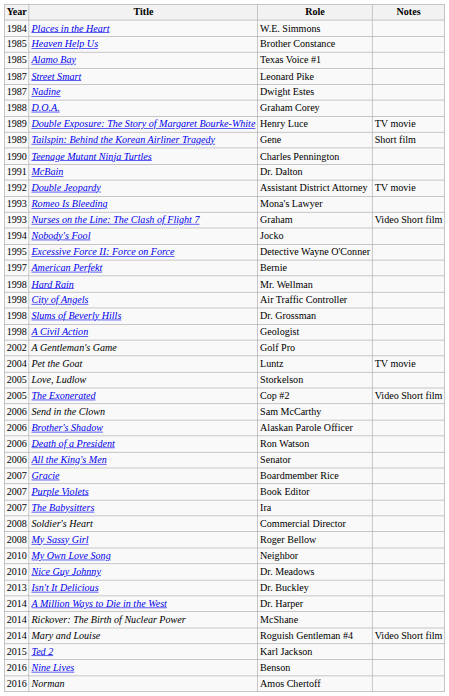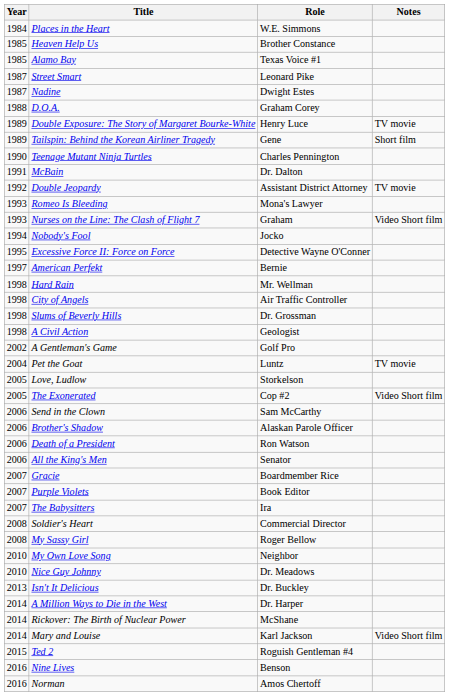 <table class="wikitable sortable">
 <tr>
 <th>Year</th>
 <th>Title</th>
 <th>Role</th>
 <th class="unsortable">Notes</th>
 </tr>
 <tr>
 <td>1984</td>
 <td><em><a href='#'>Places in the Heart</a></em></td>
 <td>W.E. Simmons</td>
 <td></td>
 </tr>
 <tr>
 <td>1985</td>
 <td><em><a href='#'>Heaven Help Us</a></em></td>
 <td>Brother Constance</td>
 <td></td>
 </tr>
 <tr>
 <td>1985</td>
 <td><em><a href='#'>Alamo Bay</a></em></td>
 <td>Texas Voice #1</td>
 <td></td>
 </tr>
 <tr>
 <td>1987</td>
 <td><em><a href='#'>Street Smart</a></em></td>
 <td>Leonard Pike</td>
 <td></td>
 </tr>
 <tr>
 <td>1987</td>
 <td><em><a href='#'>Nadine</a></em></td>
 <td>Dwight Estes</td>
 <td></td>
 </tr>
 <tr>
 <td>1988</td>
 <td><em><a href='#'>D.O.A.</a></em></td>
 <td>Graham Corey</td>
 <td></td>
 </tr>
 <tr>
 <td>1989</td>
 <td><em><a href='#'>Double Exposure: The Story of Margaret Bourke-White</a></em></td>
 <td>Henry Luce</td>
 <td>TV movie</td>
 </tr>
 <tr>
 <td>1989</td>
 <td><em><a href='#'>Tailspin: Behind the Korean Airliner Tragedy</a></em></td>
 <td>Gene</td>
 <td>Short film</td>
 </tr>
 <tr>
 <td>1990</td>
 <td><em><a href='#'>Teenage Mutant Ninja Turtles</a></em></td>
 <td>Charles Pennington</td>
 <td></td>
 </tr>
 <tr>
 <td>1991</td>
 <td><em><a href='#'>McBain</a></em></td>
 <td>Dr. Dalton</td>
 <td></td>
 </tr>
 <tr>
 <td>1992</td>
 <td><em><a href='#'>Double Jeopardy</a></em></td>
 <td>Assistant District Attorney</td>
 <td>TV movie</td>
 </tr>
 <tr>
 <td>1993</td>
 <td><em><a href='#'>Romeo Is Bleeding</a></em></td>
 <td>Mona's Lawyer</td>
 <td></td>
 </tr>
 <tr>
 <td>1993</td>
 <td><em><a href='#'>Nurses on the Line: The Clash of Flight 7</a></em></td>
 <td>Graham</td>
 <td>Video Short film</td>
 </tr>
 <tr>
 <td>1994</td>
 <td><em><a href='#'>Nobody's Fool</a></em></td>
 <td>Jocko</td>
 <td></td>
 </tr>
 <tr>
 <td>1995</td>
 <td><em><a href='#'>Excessive Force II: Force on Force</a></em></td>
 <td>Detective Wayne O'Conner</td>
 <td></td>
 </tr>
 <tr>
 <td>1997</td>
 <td><em><a href='#'>American Perfekt</a></em></td>
 <td>Bernie</td>
 <td></td>
 </tr>
 <tr>
 <td>1998</td>
 <td><em><a href='#'>Hard Rain</a></em></td>
 <td>Mr. Wellman</td>
 <td></td>
 </tr>
 <tr>
 <td>1998</td>
 <td><em><a href='#'>City of Angels</a></em></td>
 <td>Air Traffic Controller</td>
 <td></td>
 </tr>
 <tr>
 <td>1998</td>
 <td><em><a href='#'>Slums of Beverly Hills</a></em></td>
 <td>Dr. Grossman</td>
 <td></td>
 </tr>
 <tr>
 <td>1998</td>
 <td><em><a href='#'>A Civil Action</a></em></td>
 <td>Geologist</td>
 <td></td>
 </tr>
 <tr>
 <td>2002</td>
 <td><em>A Gentleman's Game</em></td>
 <td>Golf Pro</td>
 <td></td>
 </tr>
 <tr>
 <td>2004</td>
 <td><em>Pet the Goat</em></td>
 <td>Luntz</td>
 <td>TV movie</td>
 </tr>
 <tr>
 <td>2005</td>
 <td><em>Love, Ludlow</em></td>
 <td>Storkelson</td>
 <td></td>
 </tr>
 <tr>
 <td>2005</td>
 <td><em><a href='#'>The Exonerated</a></em></td>
 <td>Cop #2</td>
 <td>Video Short film</td>
 </tr>
 <tr>
 <td>2006</td>
 <td><em>Send in the Clown</em></td>
 <td>Sam McCarthy</td>
 <td></td>
 </tr>
 <tr>
 <td>2006</td>
 <td><em><a href='#'>Brother's Shadow</a></em></td>
 <td>Alaskan Parole Officer</td>
 <td></td>
 </tr>
 <tr>
 <td>2006</td>
 <td><em><a href='#'>Death of a President</a></em></td>
 <td>Ron Watson</td>
 <td></td>
 </tr>
 <tr>
 <td>2006</td>
 <td><em><a href='#'>All the King's Men</a></em></td>
 <td>Senator</td>
 <td></td>
 </tr>
 <tr>
 <td>2007</td>
 <td><em><a href='#'>Gracie</a></em></td>
 <td>Boardmember Rice</td>
 <td></td>
 </tr>
 <tr>
 <td>2007</td>
 <td><em><a href='#'>Purple Violets</a></em></td>
 <td>Book Editor</td>
 <td></td>
 </tr>
 <tr>
 <td>2007</td>
 <td><em><a href='#'>The Babysitters</a></em></td>
 <td>Ira</td>
 <td></td>
 </tr>
 <tr>
 <td>2008</td>
 <td><em>Soldier's Heart</em></td>
 <td>Commercial Director</td>
 <td></td>
 </tr>
 <tr>
 <td>2008</td>
 <td><em><a href='#'>My Sassy Girl</a></em></td>
 <td>Roger Bellow</td>
 <td></td>
 </tr>
 <tr>
 <td>2010</td>
 <td><em><a href='#'>My Own Love Song</a></em></td>
 <td>Neighbor</td>
 <td></td>
 </tr>
 <tr>
 <td>2010</td>
 <td><em><a href='#'>Nice Guy Johnny</a></em></td>
 <td>Dr. Meadows</td>
 <td></td>
 </tr>
 <tr>
 <td>2013</td>
 <td><em><a href='#'>Isn't It Delicious</a></em></td>
 <td>Dr. Buckley</td>
 <td></td>
 </tr>
 <tr>
 <td>2014</td>
 <td><em><a href='#'>A Million Ways to Die in the West</a></em></td>
 <td>Dr. Harper</td>
 <td></td>
 </tr>
 <tr>
 <td>2014</td>
 <td><em>Rickover: The Birth of Nuclear Power</em></td>
 <td>McShane</td>
 <td></td>
 </tr>
 <tr>
 <td>2014</td>
 <td><em>Mary and Louise</em></td>
-<td>Roguish Gentleman #4</td>
+<td>Karl Jackson</td>
 <td>Video Short film</td>
 </tr>
 <tr>
 <td>2015</td>
 <td><em><a href='#'>Ted 2</a></em></td>
-<td>Karl Jackson</td>
+<td>Roguish Gentleman #4</td>
 <td></td>
 </tr>
 <tr>
 <td>2016</td>
 <td><em><a href='#'>Nine Lives</a></em></td>
 <td>Benson</td>
 <td></td>
 </tr>
 <tr>
 <td>2016</td>
 <td><em>Norman</em></td>
 <td>Amos Chertoff</td>
 <td></td>
 </tr>
 </table>
